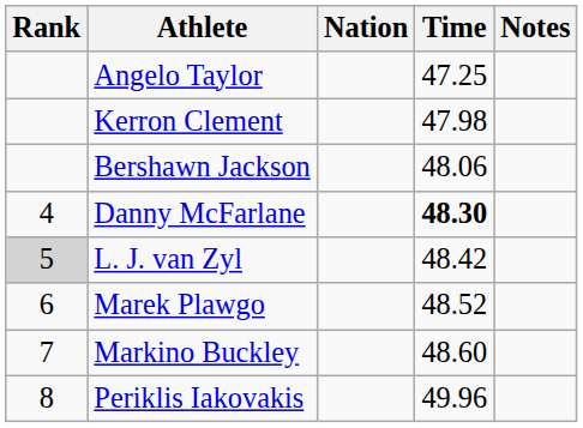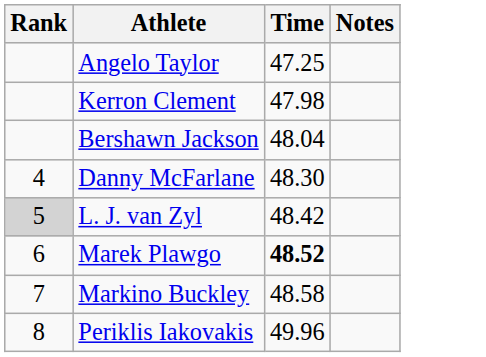 <table class="wikitable sortable" style="text-align:center">
 <tr>
 <th>Rank</th>
 <th>Athlete</th>
-<th>Nation</th>
 <th>Time</th>
 <th>Notes</th>
 </tr>
 <tr>
 <td></td>
 <td align=left><a href='#'>Angelo Taylor</a></td>
-<td align=left></td>
 <td>47.25</td>
 <td></td>
 </tr>
 <tr>
 <td></td>
 <td align=left><a href='#'>Kerron Clement</a></td>
-<td align=left></td>
 <td>47.98</td>
 <td></td>
 </tr>
 <tr>
 <td></td>
 <td align=left><a href='#'>Bershawn Jackson</a></td>
-<td align=left></td>
-<td>48.06</td>
+<td>48.04</td>
 <td></td>
 </tr>
 <tr>
 <td>4</td>
 <td align=left><a href='#'>Danny McFarlane</a></td>
-<td align=left></td>
-<td><strong>48.30</strong></td>
+<td>48.30</td>
 <td></td>
 </tr>
 <tr>
 <td style="background: lightgrey;">5</td>
 <td align=left><a href='#'>L. J. van Zyl</a></td>
-<td align=left></td>
 <td>48.42</td>
 <td></td>
 </tr>
 <tr>
 <td>6</td>
 <td align=left><a href='#'>Marek Plawgo</a></td>
-<td align=left></td>
-<td>48.52</td>
+<td><strong>48.52</strong></td>
 <td></td>
 </tr>
 <tr>
 <td>7</td>
 <td align=left><a href='#'>Markino Buckley</a></td>
-<td align=left></td>
-<td>48.60</td>
+<td>48.58</td>
 <td></td>
 </tr>
 <tr>
 <td>8</td>
 <td align=left><a href='#'>Periklis Iakovakis</a></td>
-<td align=left></td>
 <td>49.96</td>
 <td></td>
 </tr>
 </table>
